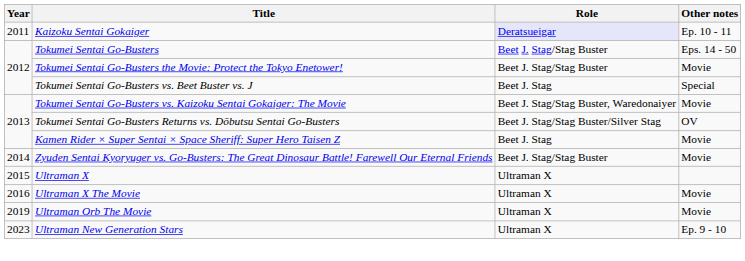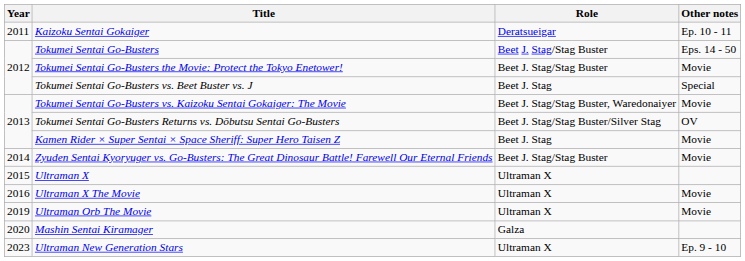 <table class="wikitable">
 <tr>
 <th>Year</th>
 <th>Title</th>
 <th>Role</th>
 <th>Other notes</th>
 </tr>
 <tr>
 <td>2011</td>
 <td><em><a href='#'>Kaizoku Sentai Gokaiger</a></em></td>
-<td style="background: lavender;"><a href='#'>Deratsueigar</a></td>
+<td><a href='#'>Deratsueigar</a></td>
 <td>Ep. 10 - 11</td>
 </tr>
 <tr>
 <td rowspan="3">2012</td>
 <td><em><a href='#'>Tokumei Sentai Go-Busters</a></em></td>
 <td><a href='#'>Beet</a> <a href='#'>J.</a> <a href='#'>Stag</a>/Stag Buster</td>
 <td>Eps. 14 - 50</td>
 </tr>
 <tr>
 <td><em><a href='#'>Tokumei Sentai Go-Busters the Movie: Protect the Tokyo Enetower!</a></em></td>
 <td>Beet J. Stag/Stag Buster</td>
 <td>Movie</td>
 </tr>
 <tr>
 <td><em>Tokumei Sentai Go-Busters vs. Beet Buster vs. J</em></td>
 <td>Beet J. Stag</td>
 <td>Special</td>
 </tr>
 <tr>
 <td rowspan="3">2013</td>
 <td><em><a href='#'>Tokumei Sentai Go-Busters vs. Kaizoku Sentai Gokaiger: The Movie</a></em></td>
 <td>Beet J. Stag/Stag Buster, Waredonaiyer</td>
 <td>Movie</td>
 </tr>
 <tr>
 <td><em>Tokumei Sentai Go-Busters Returns vs. Dōbutsu Sentai Go-Busters</em></td>
 <td>Beet J. Stag/Stag Buster/Silver Stag</td>
 <td>OV</td>
 </tr>
 <tr>
 <td><em><a href='#'>Kamen Rider × Super Sentai × Space Sheriff: Super Hero Taisen Z</a></em></td>
 <td>Beet J. Stag</td>
 <td>Movie</td>
 </tr>
 <tr>
 <td>2014</td>
 <td><em><a href='#'>Zyuden Sentai Kyoryuger vs. Go-Busters: The Great Dinosaur Battle! Farewell Our Eternal Friends</a></em></td>
 <td>Beet J. Stag/Stag Buster</td>
 <td>Movie</td>
 </tr>
 <tr>
 <td>2015</td>
 <td><em><a href='#'>Ultraman X</a></em></td>
 <td>Ultraman X</td>
 <td></td>
 </tr>
 <tr>
 <td>2016</td>
 <td><em><a href='#'>Ultraman X The Movie</a></em></td>
 <td>Ultraman X</td>
 <td>Movie</td>
 </tr>
 <tr>
 <td>2019</td>
 <td><em><a href='#'>Ultraman Orb The Movie</a></em></td>
 <td>Ultraman X</td>
 <td>Movie</td>
 </tr>
 <tr>
+<td>2020</td>
+<td><em><a href='#'>Mashin Sentai Kiramager</a> </em></td>
+<td>Galza</td>
+<td></td>
+</tr>
+<tr>
 <td>2023</td>
 <td><em><a href='#'>Ultraman New Generation Stars</a></em></td>
 <td>Ultraman X</td>
 <td>Ep. 9 - 10</td>
 </tr>
 </table>
